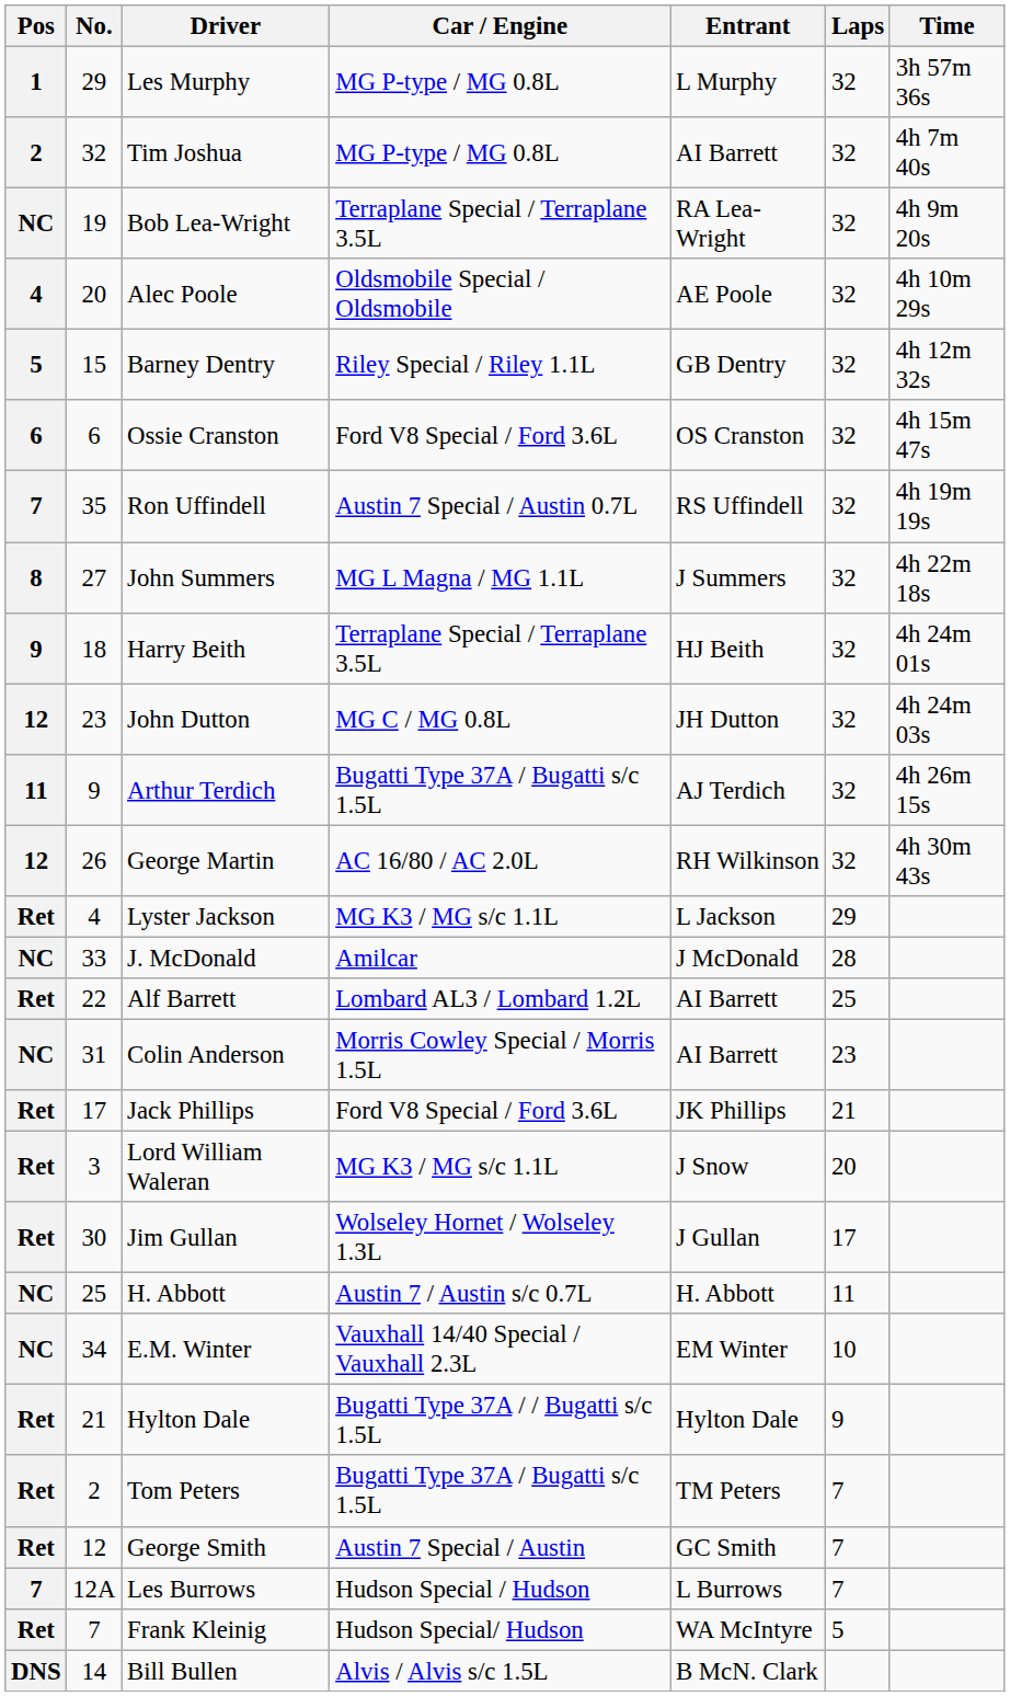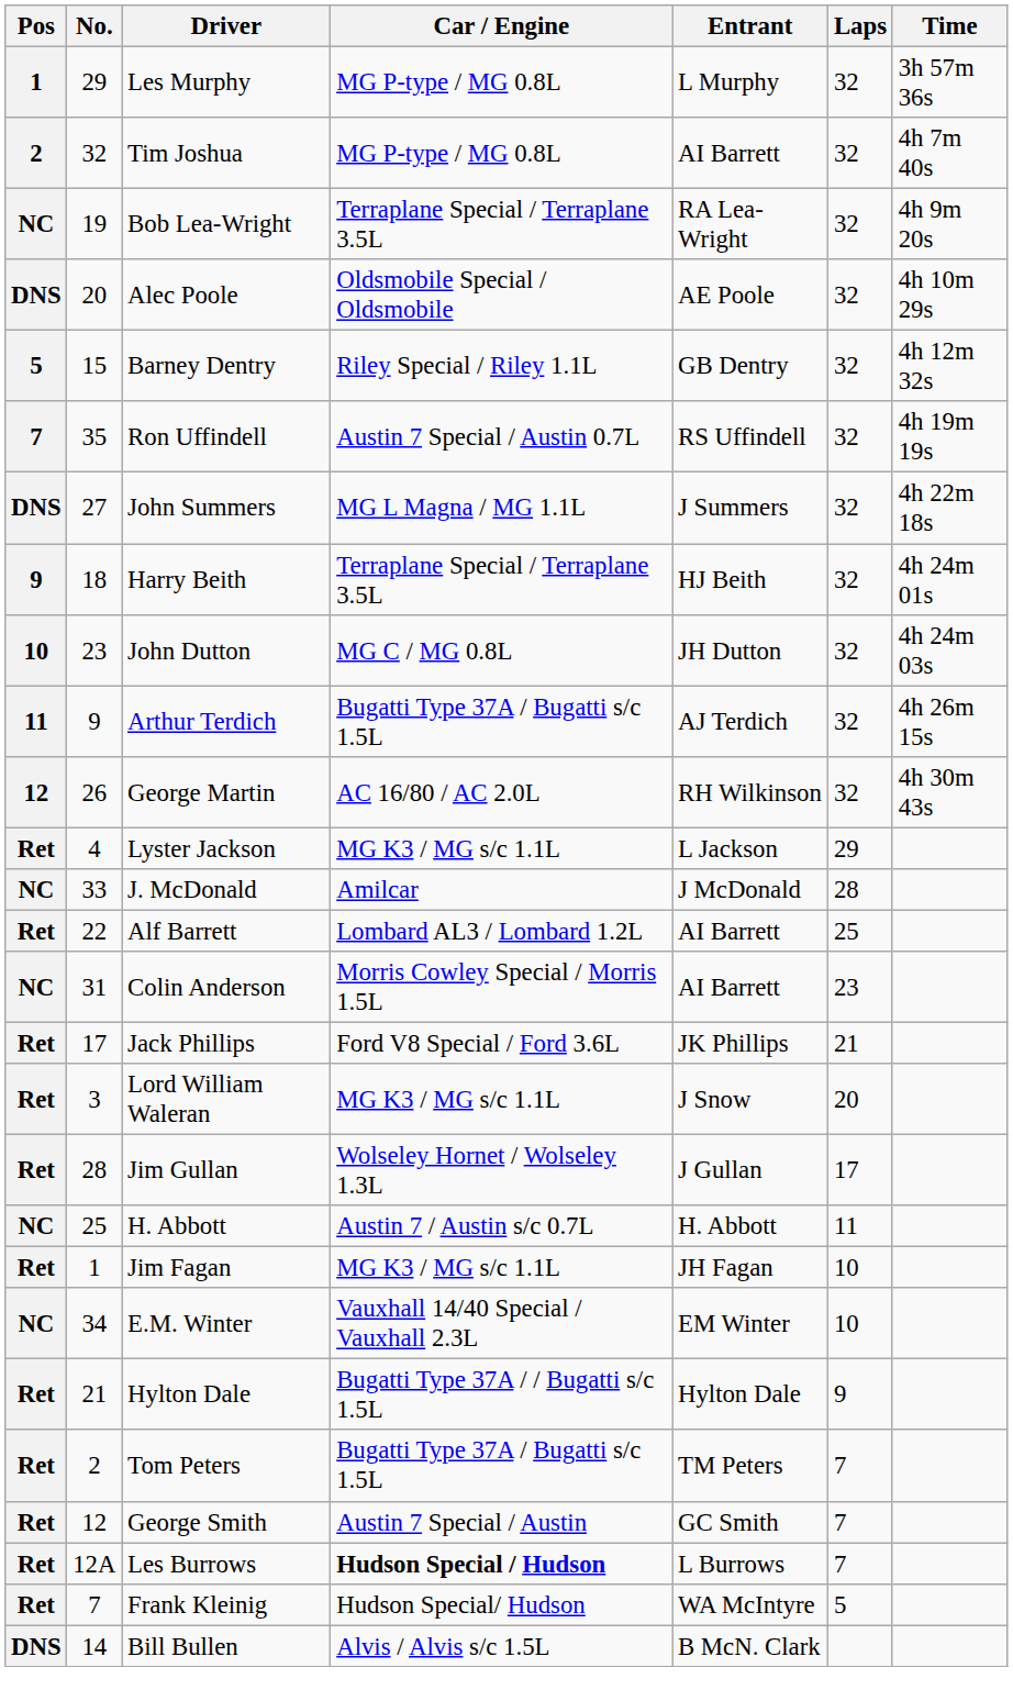 <table class="wikitable" style="font-size: 95%;">
 <tr>
 <th>Pos</th>
 <th>No.</th>
 <th>Driver</th>
 <th>Car / Engine</th>
 <th>Entrant</th>
 <th>Laps</th>
 <th>Time</th>
 </tr>
 <tr>
 <th>1</th>
 <td align="center">29</td>
 <td> Les Murphy</td>
 <td><a href='#'>MG P-type</a> / <a href='#'>MG</a> 0.8L</td>
 <td>L Murphy</td>
 <td>32</td>
 <td>3h 57m 36s</td>
 </tr>
 <tr>
 <th>2</th>
 <td align="center">32</td>
 <td> Tim Joshua</td>
 <td><a href='#'>MG P-type</a> / <a href='#'>MG</a> 0.8L</td>
 <td>AI Barrett</td>
 <td>32</td>
 <td>4h 7m 40s</td>
 </tr>
 <tr>
 <th>NC</th>
 <td align="center">19</td>
 <td> Bob Lea-Wright</td>
 <td><a href='#'>Terraplane</a> Special / <a href='#'>Terraplane</a> 3.5L</td>
 <td>RA Lea-Wright</td>
 <td>32</td>
 <td>4h 9m 20s</td>
 </tr>
 <tr>
-<th>4</th>
+<th>DNS</th>
 <td align="center">20</td>
 <td> Alec Poole</td>
 <td><a href='#'>Oldsmobile</a> Special / <a href='#'>Oldsmobile</a></td>
 <td>AE Poole</td>
 <td>32</td>
 <td>4h 10m 29s</td>
 </tr>
 <tr>
 <th>5</th>
 <td align="center">15</td>
 <td> Barney Dentry</td>
 <td><a href='#'>Riley</a> Special / <a href='#'>Riley</a> 1.1L</td>
 <td>GB Dentry</td>
 <td>32</td>
 <td>4h 12m 32s</td>
 </tr>
 <tr>
-<th>6</th>
-<td align="center">6</td>
-<td> Ossie Cranston</td>
-<td>Ford V8 Special / <a href='#'>Ford</a> 3.6L</td>
-<td>OS Cranston</td>
-<td>32</td>
-<td>4h 15m 47s</td>
-</tr>
-<tr>
 <th>7</th>
 <td align="center">35</td>
 <td> Ron Uffindell</td>
 <td><a href='#'>Austin 7</a> Special / <a href='#'>Austin</a> 0.7L</td>
 <td>RS Uffindell</td>
 <td>32</td>
 <td>4h 19m 19s</td>
 </tr>
 <tr>
-<th>8</th>
+<th>DNS</th>
 <td align="center">27</td>
 <td> John Summers</td>
 <td><a href='#'>MG L Magna</a> / <a href='#'>MG</a> 1.1L</td>
 <td>J Summers</td>
 <td>32</td>
 <td>4h 22m 18s</td>
 </tr>
 <tr>
 <th>9</th>
 <td align="center">18</td>
 <td> Harry Beith</td>
 <td><a href='#'>Terraplane</a> Special / <a href='#'>Terraplane</a> 3.5L</td>
 <td>HJ Beith</td>
 <td>32</td>
 <td>4h 24m 01s</td>
 </tr>
 <tr>
-<th>12</th>
+<th>10</th>
 <td align="center">23</td>
 <td> John Dutton</td>
 <td><a href='#'>MG C</a> / <a href='#'>MG</a> 0.8L</td>
 <td>JH Dutton</td>
 <td>32</td>
 <td>4h 24m 03s</td>
 </tr>
 <tr>
 <th>11</th>
 <td align="center">9</td>
 <td> <a href='#'>Arthur Terdich</a></td>
 <td><a href='#'>Bugatti Type 37A</a> / <a href='#'>Bugatti</a> s/c 1.5L</td>
 <td>AJ Terdich</td>
 <td>32</td>
 <td>4h 26m 15s</td>
 </tr>
 <tr>
 <th>12</th>
 <td align="center">26</td>
 <td> George Martin</td>
 <td><a href='#'>AC</a> 16/80 / <a href='#'>AC</a> 2.0L</td>
 <td>RH Wilkinson</td>
 <td>32</td>
 <td>4h 30m 43s</td>
 </tr>
 <tr>
 <th>Ret</th>
 <td align="center">4</td>
 <td> Lyster Jackson</td>
 <td><a href='#'>MG K3</a> / <a href='#'>MG</a> s/c 1.1L</td>
 <td>L Jackson</td>
 <td>29</td>
 <td></td>
 </tr>
 <tr>
 <th>NC</th>
 <td align="center">33</td>
 <td> J. McDonald</td>
 <td><a href='#'>Amilcar</a></td>
 <td>J McDonald</td>
 <td>28</td>
 <td></td>
 </tr>
 <tr>
 <th>Ret</th>
 <td align="center">22</td>
 <td> Alf Barrett</td>
 <td><a href='#'>Lombard</a> AL3 / <a href='#'>Lombard</a> 1.2L</td>
 <td>AI Barrett</td>
 <td>25</td>
 <td></td>
 </tr>
 <tr>
 <th>NC</th>
 <td align="center">31</td>
 <td> Colin Anderson</td>
 <td><a href='#'>Morris Cowley</a> Special / <a href='#'>Morris</a> 1.5L</td>
 <td>AI Barrett</td>
 <td>23</td>
 <td></td>
 </tr>
 <tr>
 <th>Ret</th>
 <td align="center">17</td>
 <td> Jack Phillips</td>
 <td>Ford V8 Special / <a href='#'>Ford</a> 3.6L</td>
 <td>JK Phillips</td>
 <td>21</td>
 <td></td>
 </tr>
 <tr>
 <th>Ret</th>
 <td align="center">3</td>
 <td> Lord William Waleran</td>
 <td><a href='#'>MG K3</a> / <a href='#'>MG</a> s/c 1.1L</td>
 <td>J Snow</td>
 <td>20</td>
 <td></td>
 </tr>
 <tr>
 <th>Ret</th>
-<td align="center">30</td>
+<td align="center">28</td>
 <td> Jim Gullan</td>
 <td><a href='#'>Wolseley Hornet</a> / <a href='#'>Wolseley</a> 1.3L</td>
 <td>J Gullan</td>
 <td>17</td>
 <td></td>
 </tr>
 <tr>
 <th>NC</th>
 <td align="center">25</td>
 <td> H. Abbott</td>
 <td><a href='#'>Austin 7</a> / <a href='#'>Austin</a> s/c 0.7L</td>
 <td>H. Abbott</td>
 <td>11</td>
+<td></td>
+</tr>
+<tr>
+<th>Ret</th>
+<td align="center">1</td>
+<td> Jim Fagan</td>
+<td><a href='#'>MG K3</a> / <a href='#'>MG</a> s/c 1.1L</td>
+<td>JH Fagan</td>
+<td>10</td>
 <td></td>
 </tr>
 <tr>
 <th>NC</th>
 <td align="center">34</td>
 <td> E.M. Winter</td>
 <td><a href='#'>Vauxhall</a> 14/40 Special / <a href='#'>Vauxhall</a> 2.3L</td>
 <td>EM Winter</td>
 <td>10</td>
 <td></td>
 </tr>
 <tr>
 <th>Ret</th>
 <td align="center">21</td>
 <td> Hylton Dale</td>
 <td><a href='#'>Bugatti Type 37A</a> / / <a href='#'>Bugatti</a> s/c 1.5L</td>
 <td>Hylton Dale</td>
 <td>9</td>
 <td></td>
 </tr>
 <tr>
 <th>Ret</th>
 <td align="center">2</td>
 <td> Tom Peters</td>
 <td><a href='#'>Bugatti Type 37A</a> / <a href='#'>Bugatti</a> s/c 1.5L</td>
 <td>TM Peters</td>
 <td>7</td>
 <td></td>
 </tr>
 <tr>
 <th>Ret</th>
 <td align="center">12</td>
 <td> George Smith</td>
 <td><a href='#'>Austin 7</a> Special / <a href='#'>Austin</a></td>
 <td>GC Smith</td>
 <td>7</td>
 <td></td>
 </tr>
 <tr>
-<th>7</th>
+<th>Ret</th>
 <td align="center">12A</td>
 <td> Les Burrows</td>
-<td>Hudson Special / <a href='#'>Hudson</a></td>
+<td><strong>Hudson Special / <a href='#'>Hudson</a></strong></td>
 <td>L Burrows</td>
 <td>7</td>
 <td></td>
 </tr>
 <tr>
 <th>Ret</th>
 <td align="center">7</td>
 <td> Frank Kleinig</td>
 <td>Hudson Special/ <a href='#'>Hudson</a></td>
 <td>WA McIntyre</td>
 <td>5</td>
 <td></td>
 </tr>
 <tr>
 <th>DNS</th>
 <td align="center">14</td>
 <td> Bill Bullen</td>
 <td><a href='#'>Alvis</a> / <a href='#'>Alvis</a> s/c 1.5L</td>
 <td>B McN. Clark</td>
 <td></td>
 <td></td>
 </tr>
 <tr>
 </tr>
 </table>
